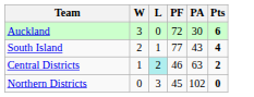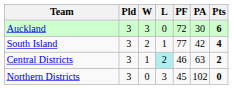 <table class="wikitable" style="text-align:center;">
 <tr>
 <th width=175>Team</th>
+<th width=20 abbr="Played">Pld</th>
 <th width=20 abbr="Won">W</th>
 <th width=20 abbr="Lost">L</th>
 <th width=20 abbr="Points for">PF</th>
 <th width=20 abbr="Points against">PA</th>
 <th width=20 abbr="Points">Pts</th>
 </tr>
 <tr style="background: #ccffcc;">
 <td style="text-align:left;"><a href='#'>Auckland</a></td>
 <td>3</td>
+<td>3</td>
 <td>0</td>
 <td>72</td>
 <td>30</td>
 <td><strong>6</strong></td>
 </tr>
 <tr>
 <td style="text-align:left;"><a href='#'>South Island</a></td>
+<td>3</td>
 <td>2</td>
 <td>1</td>
 <td>77</td>
-<td>43</td>
+<td>42</td>
 <td><strong>4</strong></td>
 </tr>
 <tr>
 <td style="text-align:left;"><a href='#'>Central Districts</a></td>
+<td>3</td>
 <td>1</td>
 <td style="background: paleturquoise;">2</td>
 <td>46</td>
 <td>63</td>
 <td><strong>2</strong></td>
 </tr>
 <tr>
 <td style="text-align:left;"><a href='#'>Northern Districts</a></td>
+<td>3</td>
 <td>0</td>
 <td>3</td>
 <td>45</td>
 <td>102</td>
 <td><strong>0</strong></td>
 </tr>
 </table>
